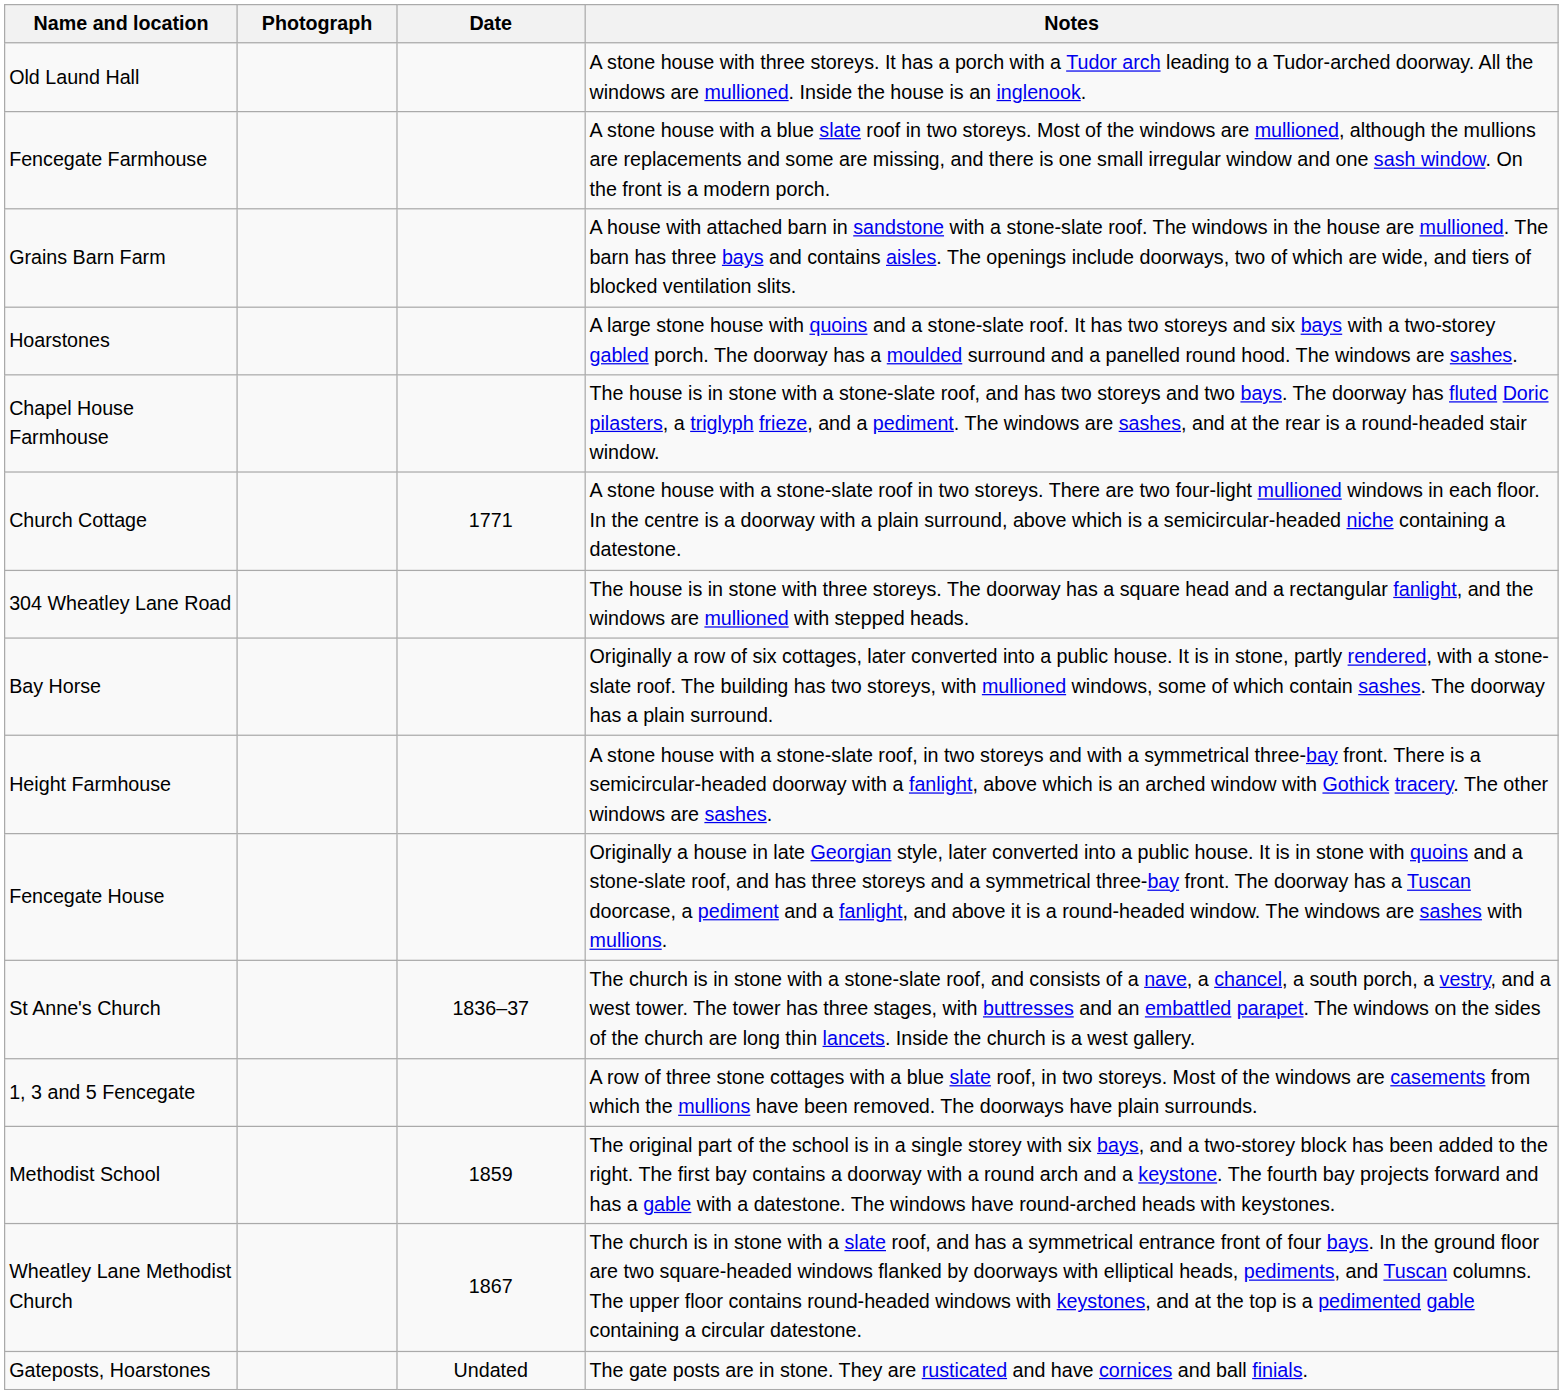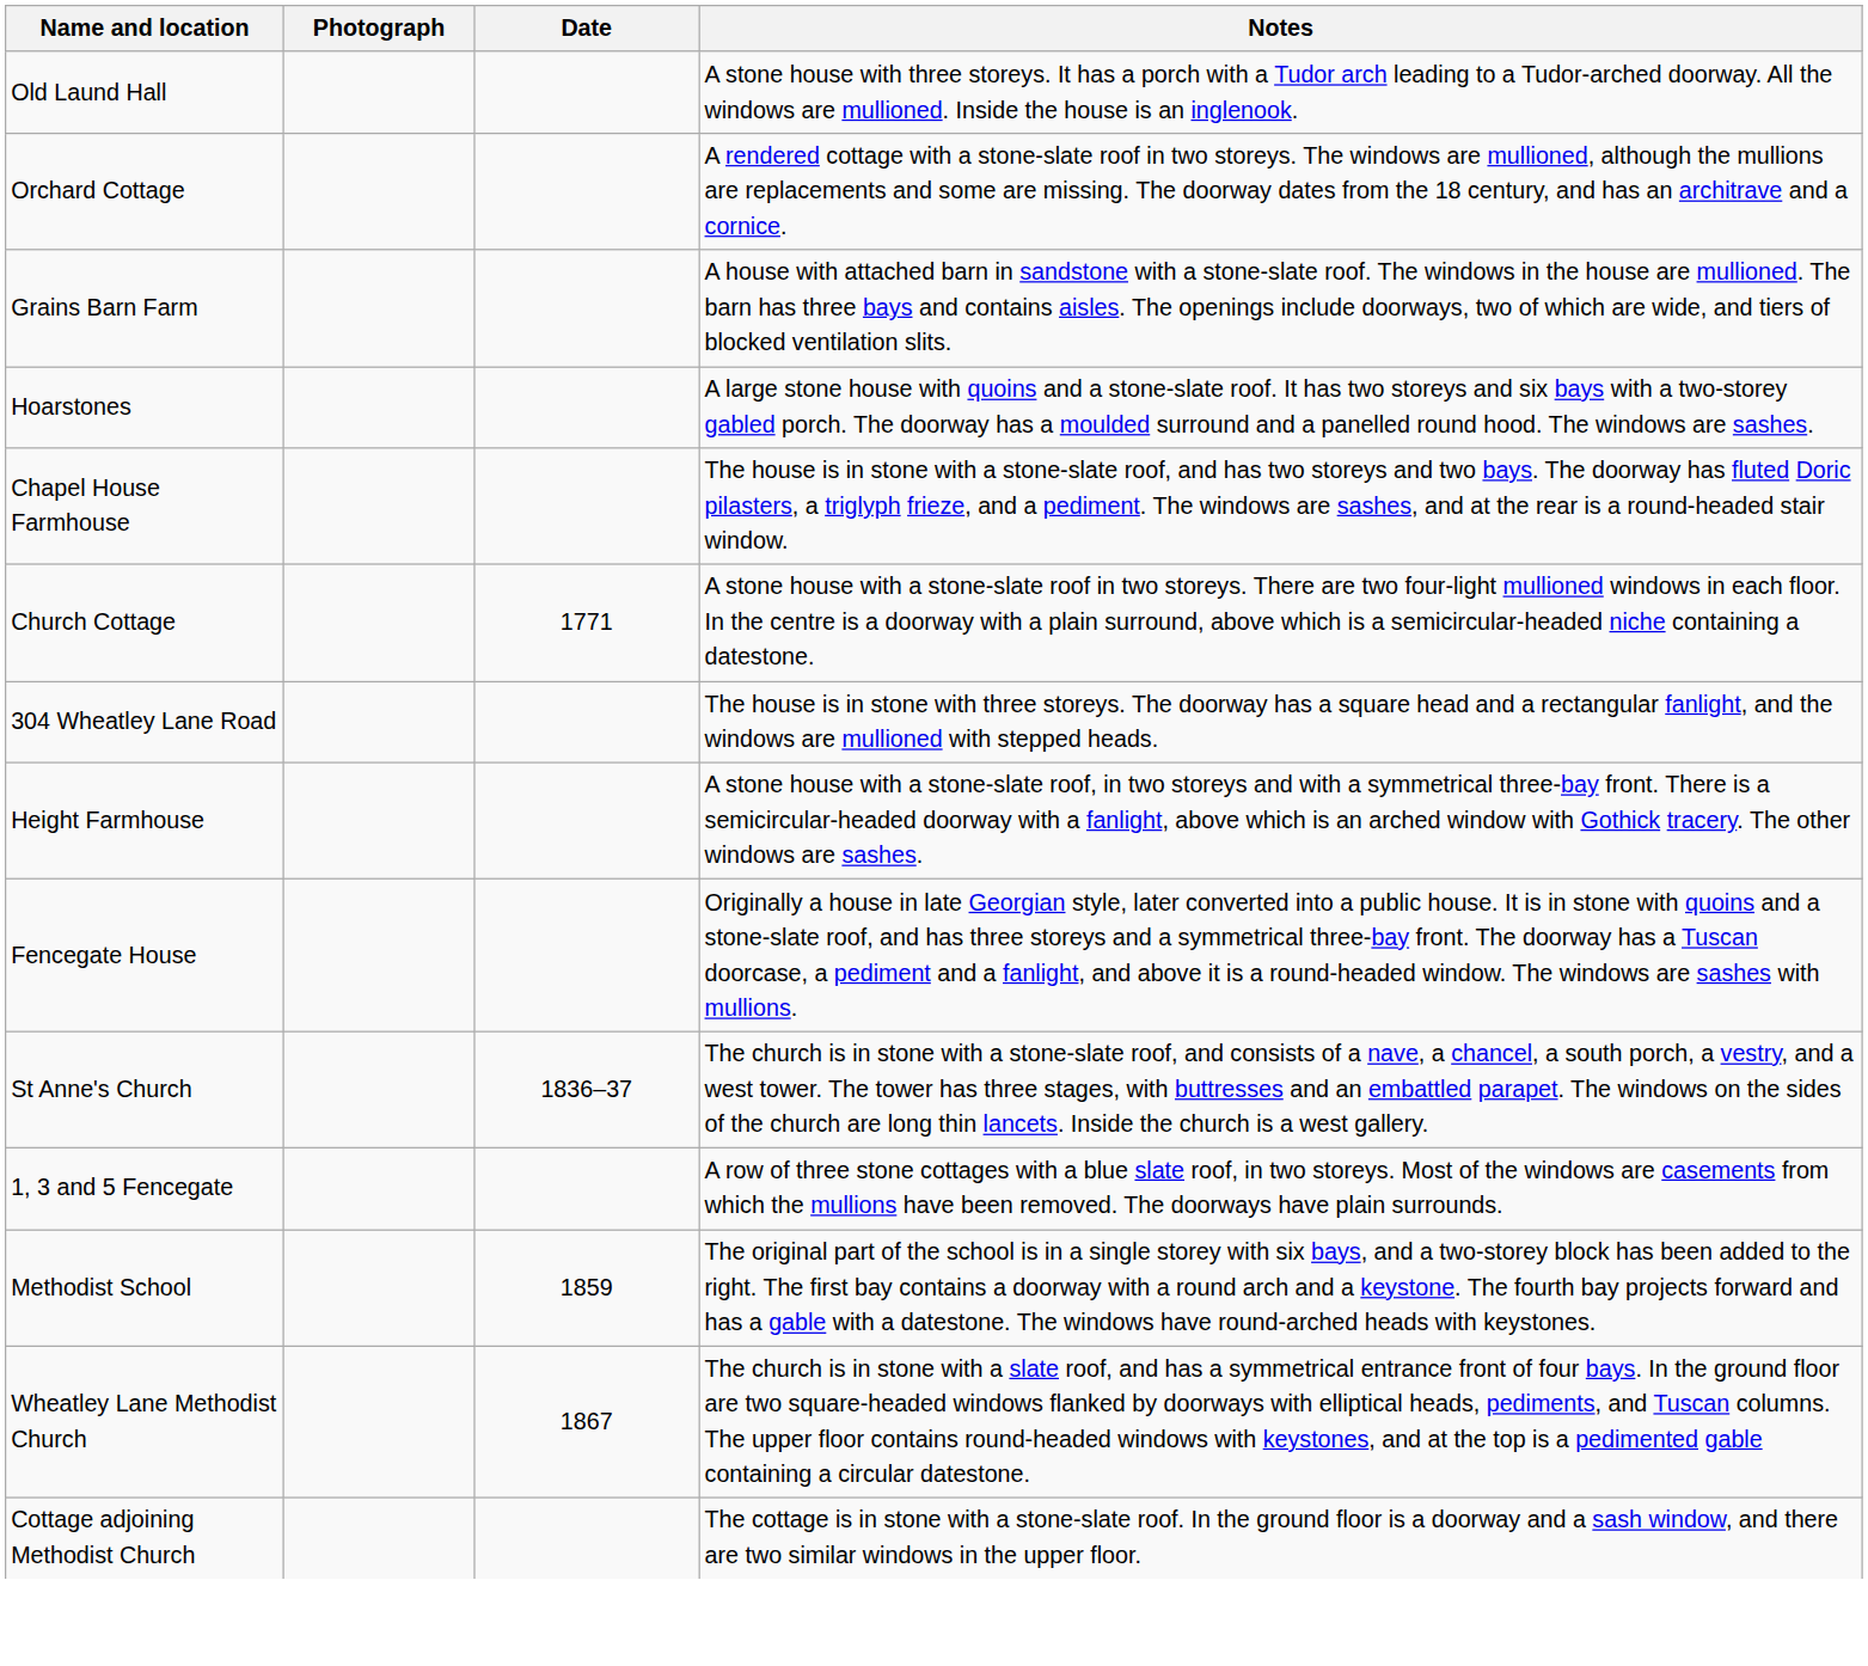 <table class="wikitable sortable plainrowheaders" style="width:100%;border:0px;text-align:left;line-height:150%;">
 <tr>
 <th scope="col"  style="width:150px">Name and location</th>
 <th scope="col"  style="width:100px" class="unsortable">Photograph</th>
 <th scope="col"  style="width:120px">Date</th>
 <th scope="col"  style="width:650px" class="unsortable">Notes</th>
 </tr>
 <tr>
 <td>Old Laund Hall<br><small></small></td>
 <td></td>
 <td align="center"></td>
 <td>A stone house with three storeys.  It has a porch with a <a href='#'>Tudor arch</a> leading to a Tudor-arched doorway.  All the windows are <a href='#'>mullioned</a>.  Inside the house is an <a href='#'>inglenook</a>.</td>
 </tr>
 <tr>
-<td>Fencegate Farmhouse<br><small></small></td>
+<td>Orchard Cottage<br><small></small></td>
 <td></td>
 <td align="center"></td>
-<td>A stone house with a blue <a href='#'>slate</a> roof in two storeys.  Most of the windows are <a href='#'>mullioned</a>, although the mullions are replacements and some are missing, and there is one small irregular window and one <a href='#'>sash window</a>.  On the front is a modern porch.</td>
+<td>A <a href='#'>rendered</a> cottage with a stone-slate roof in two storeys.  The windows are <a href='#'>mullioned</a>, although the mullions are replacements and some are missing.  The doorway dates from the 18 century, and has an <a href='#'>architrave</a> and a <a href='#'>cornice</a>.</td>
 </tr>
 <tr>
 <td>Grains Barn Farm<br><small></small></td>
 <td></td>
 <td align="center"></td>
 <td>A house with attached barn in <a href='#'>sandstone</a> with a stone-slate roof.  The windows in the house are <a href='#'>mullioned</a>.  The barn has three <a href='#'>bays</a> and contains <a href='#'>aisles</a>.  The openings include doorways, two of which are wide, and tiers of blocked ventilation slits.</td>
 </tr>
 <tr>
 <td>Hoarstones<br><small></small></td>
 <td></td>
 <td align="center"></td>
 <td>A large stone house with <a href='#'>quoins</a> and a stone-slate roof.  It has two storeys and six <a href='#'>bays</a> with a two-storey <a href='#'>gabled</a> porch.  The doorway has a <a href='#'>moulded</a> surround and a panelled round hood.  The windows are <a href='#'>sashes</a>.</td>
 </tr>
 <tr>
 <td>Chapel House Farmhouse<br><small></small></td>
 <td></td>
 <td align="center"></td>
 <td>The house is in stone with a stone-slate roof, and has two storeys and two <a href='#'>bays</a>.  The doorway has <a href='#'>fluted</a> <a href='#'>Doric</a> <a href='#'>pilasters</a>, a <a href='#'>triglyph</a> <a href='#'>frieze</a>, and a <a href='#'>pediment</a>.  The windows are <a href='#'>sashes</a>, and at the rear is a round-headed stair window.</td>
 </tr>
 <tr>
 <td>Church Cottage<br><small></small></td>
 <td></td>
 <td align="center">1771</td>
 <td>A stone house with a stone-slate roof in two storeys.  There are two four-light <a href='#'>mullioned</a> windows in each floor.  In the centre is a doorway with a plain surround, above which is a semicircular-headed <a href='#'>niche</a> containing a datestone.</td>
 </tr>
 <tr>
 <td>304 Wheatley Lane Road<br><small></small></td>
 <td></td>
 <td align="center"></td>
 <td>The house is in stone with three storeys.  The doorway has a square head and a rectangular <a href='#'>fanlight</a>, and the windows are <a href='#'>mullioned</a> with stepped heads.</td>
-</tr>
-<tr>
-<td>Bay Horse<br><small></small></td>
-<td></td>
-<td align="center"></td>
-<td>Originally a row of six cottages, later converted into a public house.  It is in stone, partly <a href='#'>rendered</a>, with a stone-slate roof.  The building has two storeys, with <a href='#'>mullioned</a> windows, some of which contain <a href='#'>sashes</a>. The doorway has a plain surround.</td>
 </tr>
 <tr>
 <td>Height Farmhouse<br><small></small></td>
 <td></td>
 <td align="center"></td>
 <td>A stone house with a stone-slate roof, in two storeys and with a symmetrical three-<a href='#'>bay</a> front.  There is a semicircular-headed doorway with a <a href='#'>fanlight</a>, above which is an arched window with <a href='#'>Gothick</a> <a href='#'>tracery</a>.  The other windows are <a href='#'>sashes</a>.</td>
 </tr>
 <tr>
 <td>Fencegate House<br><small></small></td>
 <td></td>
 <td align="center"></td>
 <td>Originally a house in late <a href='#'>Georgian</a> style, later converted into a public house.  It is in stone with <a href='#'>quoins</a> and a stone-slate roof, and has three storeys and a symmetrical three-<a href='#'>bay</a> front.  The doorway has a <a href='#'>Tuscan</a> doorcase, a <a href='#'>pediment</a> and a <a href='#'>fanlight</a>, and above it is a round-headed window.  The windows are <a href='#'>sashes</a> with <a href='#'>mullions</a>.</td>
 </tr>
 <tr>
 <td>St Anne's Church<br><small></small></td>
 <td></td>
 <td align="center">1836–37</td>
 <td>The church is in stone with a stone-slate roof, and consists of a <a href='#'>nave</a>, a <a href='#'>chancel</a>, a south porch, a <a href='#'>vestry</a>, and a west tower.  The tower has three stages, with <a href='#'>buttresses</a> and an <a href='#'>embattled</a> <a href='#'>parapet</a>.  The windows on the sides of the church are long thin <a href='#'>lancets</a>.  Inside the church is a west gallery.</td>
 </tr>
 <tr>
 <td>1, 3 and 5 Fencegate<br><small></small></td>
 <td></td>
 <td align="center"></td>
 <td>A row of three stone cottages with a blue <a href='#'>slate</a> roof, in two storeys.  Most of the windows are <a href='#'>casements</a> from which the <a href='#'>mullions</a> have been removed.  The doorways have plain surrounds.</td>
 </tr>
 <tr>
 <td>Methodist School<br><small></small></td>
 <td></td>
 <td align="center">1859</td>
 <td>The original part of the school is in a single storey with six <a href='#'>bays</a>, and a two-storey block has been added to the right.  The first bay contains a doorway with a round arch and a <a href='#'>keystone</a>.  The fourth bay projects forward and has a <a href='#'>gable</a> with a datestone.  The windows have round-arched heads with keystones.</td>
 </tr>
 <tr>
 <td>Wheatley Lane Methodist Church<br><small></small></td>
 <td></td>
 <td align="center">1867</td>
 <td>The church is in stone with a <a href='#'>slate</a> roof, and has a symmetrical entrance front of four <a href='#'>bays</a>.  In the ground floor are two square-headed windows flanked by doorways with elliptical heads, <a href='#'>pediments</a>, and <a href='#'>Tuscan</a> columns.  The upper floor contains round-headed windows with <a href='#'>keystones</a>, and at the top is a <a href='#'>pedimented</a> <a href='#'>gable</a> containing a circular datestone.</td>
 </tr>
 <tr>
-<td>Gateposts, Hoarstones<br><small></small></td>
+<td>Cottage adjoining Methodist Church<br><small></small></td>
 <td></td>
-<td align="center">Undated</td>
-<td>The gate posts are in stone.  They are <a href='#'>rusticated</a> and have <a href='#'>cornices</a> and ball <a href='#'>finials</a>.</td>
+<td align="center"></td>
+<td>The cottage is in stone with a stone-slate roof.  In the ground floor is a doorway and a <a href='#'>sash window</a>, and there are two similar windows in the upper floor.</td>
 </tr>
 <tr>
 </tr>
 </table>
